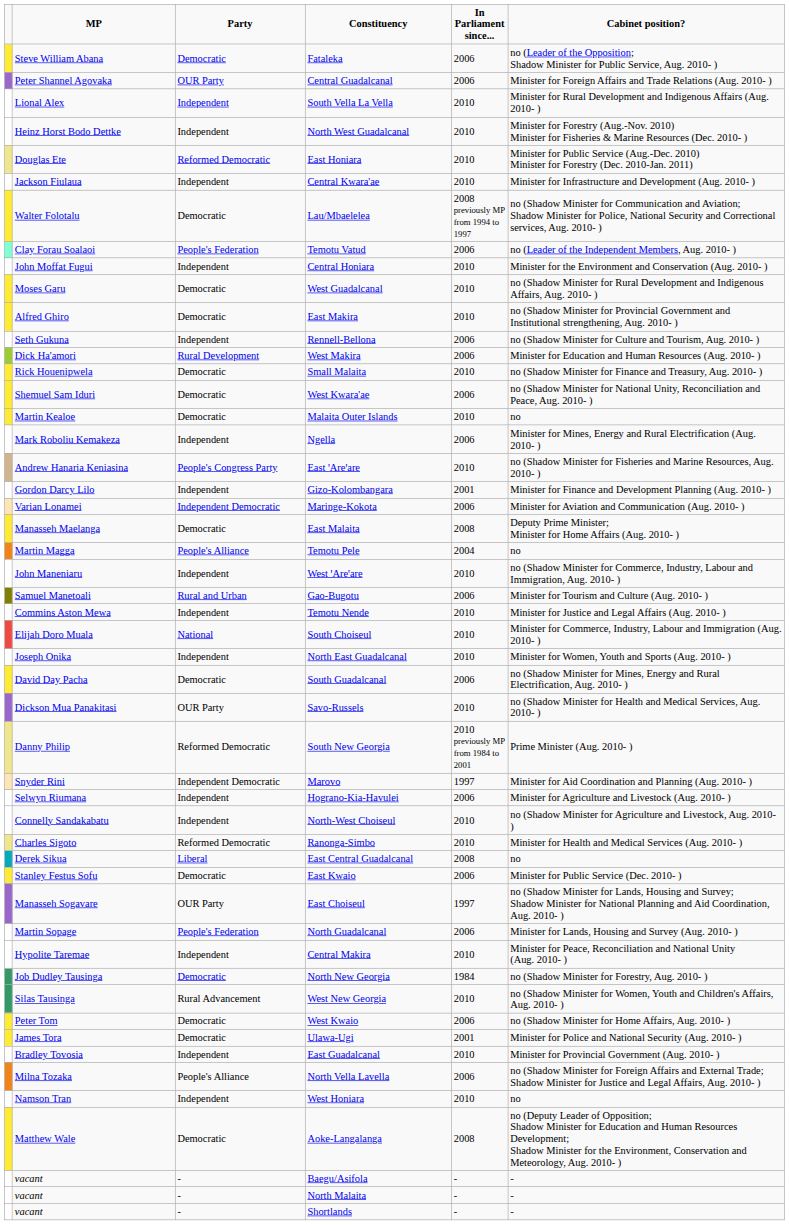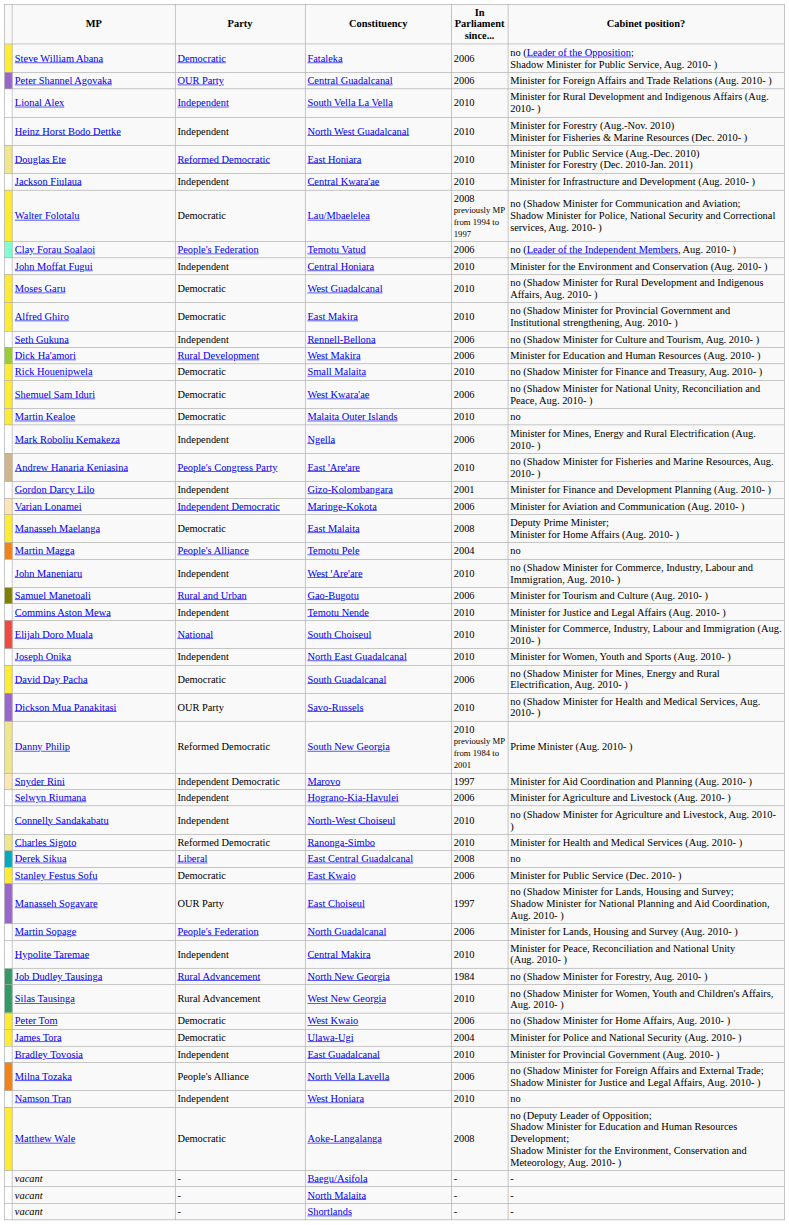 <table class="wikitable" width=95%>
 <tr ------------------>
 <td width=1%></td>
 <td width=20% align=center><strong>MP</strong></td>
 <td width=16% align=center><strong>Party</strong></td>
 <td width=18% align=center><strong>Constituency</strong></td>
 <td width=6% align=center><strong>In Parliament since...</strong></td>
 <td width=34% align=center><strong>Cabinet position?</strong></td>
 </tr>
 <tr ------------------>
 <td bgcolor=#FFEB33></td>
 <td><a href='#'>Steve William Abana</a></td>
 <td><a href='#'>Democratic</a></td>
 <td><a href='#'>Fataleka</a></td>
 <td>2006</td>
 <td>no (<a href='#'>Leader of the Opposition</a>;<br>Shadow Minister for Public Service, Aug. 2010- )</td>
 </tr>
 <tr ------------------>
 <td bgcolor=#9966CC></td>
 <td><a href='#'>Peter Shannel Agovaka</a></td>
 <td><a href='#'>OUR Party</a></td>
 <td><a href='#'>Central Guadalcanal</a></td>
 <td>2006</td>
 <td>Minister for Foreign Affairs and Trade Relations (Aug. 2010- )</td>
 </tr>
 <tr ------------------>
 <td bgcolor=#ffffff></td>
 <td><a href='#'>Lional Alex</a></td>
 <td><a href='#'>Independent</a></td>
 <td><a href='#'>South Vella La Vella</a></td>
 <td>2010</td>
 <td>Minister for Rural Development and Indigenous Affairs (Aug. 2010- )</td>
 </tr>
 <tr ------------------>
 <td bgcolor=#ffffff></td>
 <td><a href='#'>Heinz Horst Bodo Dettke</a></td>
 <td>Independent</td>
 <td><a href='#'>North West Guadalcanal</a></td>
 <td>2010</td>
 <td>Minister for Forestry (Aug.-Nov. 2010)<br>Minister for Fisheries & Marine Resources (Dec. 2010- )</td>
 </tr>
 <tr ------------------>
 <td bgcolor=#F0E68C></td>
 <td><a href='#'>Douglas Ete</a></td>
 <td><a href='#'>Reformed Democratic</a></td>
 <td><a href='#'>East Honiara</a></td>
 <td>2010</td>
 <td>Minister for Public Service (Aug.-Dec. 2010)<br>Minister for Forestry (Dec. 2010-Jan. 2011)</td>
 </tr>
 <tr ------------------>
 <td bgcolor=#ffffff></td>
 <td><a href='#'>Jackson Fiulaua</a></td>
 <td>Independent</td>
 <td><a href='#'>Central Kwara'ae</a></td>
 <td>2010</td>
 <td>Minister for Infrastructure and Development (Aug. 2010- )</td>
 </tr>
 <tr ------------------>
 <td bgcolor=#FFEB33></td>
 <td><a href='#'>Walter Folotalu</a></td>
 <td>Democratic</td>
 <td><a href='#'>Lau/Mbaelelea</a></td>
 <td>2008<br><small>previously MP from 1994 to 1997</small></td>
 <td>no (Shadow Minister for Communication and Aviation;<br>Shadow Minister for Police, National Security and Correctional services, Aug. 2010- )</td>
 </tr>
 <tr ------------------>
 <td bgcolor=#7FFFD4></td>
 <td><a href='#'>Clay Forau Soalaoi</a></td>
 <td><a href='#'>People's Federation</a></td>
 <td><a href='#'>Temotu Vatud</a></td>
 <td>2006</td>
 <td>no (<a href='#'>Leader of the Independent Members</a>, Aug. 2010- )</td>
 </tr>
 <tr ------------------>
 <td bgcolor=#ffffff></td>
 <td><a href='#'>John Moffat Fugui</a></td>
 <td>Independent</td>
 <td><a href='#'>Central Honiara</a></td>
 <td>2010</td>
 <td>Minister for the Environment and Conservation (Aug. 2010- )</td>
 </tr>
 <tr ------------------>
 <td bgcolor=#FFEB33></td>
 <td><a href='#'>Moses Garu</a></td>
 <td>Democratic</td>
 <td><a href='#'>West Guadalcanal</a></td>
 <td>2010</td>
 <td>no (Shadow Minister for Rural Development and Indigenous Affairs, Aug. 2010- )</td>
 </tr>
 <tr ------------------>
 <td bgcolor=#FFEB33></td>
 <td><a href='#'>Alfred Ghiro</a></td>
 <td>Democratic</td>
 <td><a href='#'>East Makira</a></td>
 <td>2010</td>
 <td>no (Shadow Minister for Provincial Government and Institutional strengthening, Aug. 2010- )</td>
 </tr>
 <tr ------------------>
 <td bgcolor=#ffffff></td>
 <td><a href='#'>Seth Gukuna</a></td>
 <td>Independent</td>
 <td><a href='#'>Rennell-Bellona</a></td>
 <td>2006</td>
 <td>no (Shadow Minister for Culture and Tourism, Aug. 2010- )</td>
 </tr>
 <tr ------------------>
 <td bgcolor=#9ACD32></td>
 <td><a href='#'>Dick Ha'amori</a></td>
 <td><a href='#'>Rural Development</a></td>
 <td><a href='#'>West Makira</a></td>
 <td>2006</td>
 <td>Minister for Education and Human Resources (Aug. 2010- )</td>
 </tr>
 <tr ------------------>
 <td bgcolor=#FFEB33></td>
 <td><a href='#'>Rick Houenipwela</a></td>
 <td>Democratic</td>
 <td><a href='#'>Small Malaita</a></td>
 <td>2010</td>
 <td>no (Shadow Minister for Finance and Treasury, Aug. 2010- )</td>
 </tr>
 <tr ------------------>
 <td bgcolor=#FFEB33></td>
 <td><a href='#'>Shemuel Sam Iduri</a></td>
 <td>Democratic</td>
 <td><a href='#'>West Kwara'ae</a></td>
 <td>2006</td>
 <td>no (Shadow Minister for National Unity, Reconciliation and Peace, Aug. 2010- )</td>
 </tr>
 <tr ------------------>
 <td bgcolor=#FFEB33></td>
 <td><a href='#'>Martin Kealoe</a></td>
 <td>Democratic</td>
 <td><a href='#'>Malaita Outer Islands</a></td>
 <td>2010</td>
 <td>no</td>
 </tr>
 <tr ------------------>
 <td bgcolor=#ffffff></td>
 <td><a href='#'>Mark Roboliu Kemakeza</a></td>
 <td>Independent</td>
 <td><a href='#'>Ngella</a></td>
 <td>2006</td>
 <td>Minister for Mines, Energy and Rural Electrification (Aug. 2010- )</td>
 </tr>
 <tr ------------------>
 <td bgcolor=#D2B48C></td>
 <td><a href='#'>Andrew Hanaria Keniasina</a></td>
 <td><a href='#'>People's Congress Party</a></td>
 <td><a href='#'>East ꞌAreꞌare</a></td>
 <td>2010</td>
 <td>no (Shadow Minister for Fisheries and Marine Resources, Aug. 2010- )</td>
 </tr>
 <tr ------------------>
 <td bgcolor=#ffffff></td>
 <td><a href='#'>Gordon Darcy Lilo</a></td>
 <td>Independent</td>
 <td><a href='#'>Gizo-Kolombangara</a></td>
 <td>2001</td>
 <td>Minister for Finance and Development Planning (Aug. 2010- )</td>
 </tr>
 <tr ------------------>
 <td bgcolor=#FFE4B5></td>
 <td><a href='#'>Varian Lonamei</a></td>
 <td><a href='#'>Independent Democratic</a></td>
 <td><a href='#'>Maringe-Kokota</a></td>
 <td>2006</td>
 <td>Minister for Aviation and Communication (Aug. 2010- )</td>
 </tr>
 <tr ------------------>
 <td bgcolor=#FFEB33></td>
 <td><a href='#'>Manasseh Maelanga</a></td>
 <td>Democratic</td>
 <td><a href='#'>East Malaita</a></td>
 <td>2008</td>
 <td>Deputy Prime Minister;<br>Minister for Home Affairs (Aug. 2010- )</td>
 </tr>
 <tr ------------------>
 <td bgcolor=#F28317></td>
 <td><a href='#'>Martin Magga</a></td>
 <td><a href='#'>People's Alliance</a></td>
 <td><a href='#'>Temotu Pele</a></td>
 <td>2004</td>
 <td>no</td>
 </tr>
 <tr ------------------>
 <td bgcolor=#ffffff></td>
 <td><a href='#'>John Maneniaru</a></td>
 <td>Independent</td>
 <td><a href='#'>West ꞌAreꞌare</a></td>
 <td>2010</td>
 <td>no (Shadow Minister for Commerce, Industry, Labour and Immigration, Aug. 2010- )</td>
 </tr>
 <tr ------------------>
 <td bgcolor=#808000></td>
 <td><a href='#'>Samuel Manetoali</a></td>
 <td><a href='#'>Rural and Urban</a></td>
 <td><a href='#'>Gao-Bugotu</a></td>
 <td>2006</td>
 <td>Minister for Tourism and Culture (Aug. 2010- )</td>
 </tr>
 <tr ------------------>
 <td bgcolor=#ffffff></td>
 <td><a href='#'>Commins Aston Mewa</a></td>
 <td>Independent</td>
 <td><a href='#'>Temotu Nende</a></td>
 <td>2010</td>
 <td>Minister for Justice and Legal Affairs (Aug. 2010- )</td>
 </tr>
 <tr ------------------>
 <td bgcolor=#EF4A42></td>
 <td><a href='#'>Elijah Doro Muala</a></td>
 <td><a href='#'>National</a></td>
 <td><a href='#'>South Choiseul</a></td>
 <td>2010</td>
 <td>Minister for Commerce, Industry, Labour and Immigration (Aug. 2010- )</td>
 </tr>
 <tr ------------------>
 <td bgcolor=#ffffff></td>
 <td><a href='#'>Joseph Onika</a></td>
 <td>Independent</td>
 <td><a href='#'>North East Guadalcanal</a></td>
 <td>2010</td>
 <td>Minister for Women, Youth and Sports (Aug. 2010- )</td>
 </tr>
 <tr ------------------>
 <td bgcolor=#FFEB33></td>
 <td><a href='#'>David Day Pacha</a></td>
 <td>Democratic</td>
 <td><a href='#'>South Guadalcanal</a></td>
 <td>2006</td>
 <td>no (Shadow Minister for Mines, Energy and Rural Electrification, Aug. 2010- )</td>
 </tr>
 <tr ------------------>
 <td bgcolor=#9966CC></td>
 <td><a href='#'>Dickson Mua Panakitasi</a></td>
 <td>OUR Party</td>
 <td><a href='#'>Savo-Russels</a></td>
 <td>2010</td>
 <td>no (Shadow Minister for Health and Medical Services, Aug. 2010- )</td>
 </tr>
 <tr ------------------>
 <td bgcolor=#F0E68C></td>
 <td><a href='#'>Danny Philip</a></td>
 <td>Reformed Democratic</td>
 <td><a href='#'>South New Georgia</a></td>
 <td>2010<br><small>previously MP from 1984 to 2001</small></td>
 <td>Prime Minister (Aug. 2010- )</td>
 </tr>
 <tr ------------------>
 <td bgcolor=#FFE4B5></td>
 <td><a href='#'>Snyder Rini</a></td>
 <td>Independent Democratic</td>
 <td><a href='#'>Marovo</a></td>
 <td>1997</td>
 <td>Minister for Aid Coordination and Planning (Aug. 2010- )</td>
 </tr>
 <tr ------------------>
 <td bgcolor=#ffffff></td>
 <td><a href='#'>Selwyn Riumana</a></td>
 <td>Independent</td>
 <td><a href='#'>Hograno-Kia-Havulei</a></td>
 <td>2006</td>
 <td>Minister for Agriculture and Livestock (Aug. 2010- )</td>
 </tr>
 <tr ------------------>
 <td bgcolor=#ffffff></td>
 <td><a href='#'>Connelly Sandakabatu</a></td>
 <td>Independent</td>
 <td><a href='#'>North-West Choiseul</a></td>
 <td>2010</td>
 <td>no (Shadow Minister for Agriculture and Livestock, Aug. 2010- )</td>
 </tr>
 <tr ------------------>
 <td bgcolor=#F0E68C></td>
 <td><a href='#'>Charles Sigoto</a></td>
 <td>Reformed Democratic</td>
 <td><a href='#'>Ranonga-Simbo</a></td>
 <td>2010</td>
 <td>Minister for Health and Medical Services (Aug. 2010- )</td>
 </tr>
 <tr ------------------>
 <td bgcolor=#02AABE></td>
 <td><a href='#'>Derek Sikua</a></td>
 <td><a href='#'>Liberal</a></td>
 <td><a href='#'>East Central Guadalcanal</a></td>
 <td>2008</td>
 <td>no</td>
 </tr>
 <tr ------------------>
 <td bgcolor=#FFEB33></td>
 <td><a href='#'>Stanley Festus Sofu</a></td>
 <td>Democratic</td>
 <td><a href='#'>East Kwaio</a></td>
 <td>2006</td>
 <td>Minister for Public Service (Dec. 2010- )</td>
 </tr>
 <tr ------------------>
 <td bgcolor=#9966CC></td>
 <td><a href='#'>Manasseh Sogavare</a></td>
 <td>OUR Party</td>
 <td><a href='#'>East Choiseul</a></td>
 <td>1997</td>
 <td>no (Shadow Minister for Lands, Housing and Survey;<br>Shadow Minister for National Planning and Aid Coordination, Aug. 2010- )</td>
 </tr>
 <tr ------------------>
 <td bgcolor=#ffffff></td>
 <td><a href='#'>Martin Sopage</a></td>
 <td><a href='#'>People's Federation</a></td>
 <td><a href='#'>North Guadalcanal</a></td>
 <td>2006</td>
 <td>Minister for Lands, Housing and Survey (Aug. 2010- )</td>
 </tr>
 <tr ------------------>
 <td bgcolor=#ffffff></td>
 <td><a href='#'>Hypolite Taremae</a></td>
 <td>Independent</td>
 <td><a href='#'>Central Makira</a></td>
 <td>2010</td>
 <td>Minister for Peace, Reconciliation and National Unity<br>(Aug. 2010- )</td>
 </tr>
 <tr ------------------>
 <td bgcolor=#339966></td>
 <td><a href='#'>Job Dudley Tausinga</a></td>
-<td><a href='#'>Democratic</a></td>
+<td><a href='#'>Rural Advancement</a></td>
 <td><a href='#'>North New Georgia</a></td>
 <td>1984</td>
 <td>no (Shadow Minister for Forestry, Aug. 2010- )</td>
 </tr>
 <tr ------------------>
 <td bgcolor=#339966></td>
 <td><a href='#'>Silas Tausinga</a></td>
 <td>Rural Advancement</td>
 <td><a href='#'>West New Georgia</a></td>
 <td>2010</td>
 <td>no (Shadow Minister for Women, Youth and Children's Affairs, Aug. 2010- )</td>
 </tr>
 <tr ------------------>
 <td bgcolor=#FFEB33></td>
 <td><a href='#'>Peter Tom</a></td>
 <td>Democratic</td>
 <td><a href='#'>West Kwaio</a></td>
 <td>2006</td>
 <td>no (Shadow Minister for Home Affairs, Aug. 2010- )</td>
 </tr>
 <tr ------------------>
 <td bgcolor=#FFEB33></td>
 <td><a href='#'>James Tora</a></td>
 <td>Democratic</td>
 <td><a href='#'>Ulawa-Ugi</a></td>
-<td>2001</td>
+<td>2004</td>
 <td>Minister for Police and National Security (Aug. 2010- )</td>
 </tr>
 <tr ------------------>
 <td bgcolor=#ffffff></td>
 <td><a href='#'>Bradley Tovosia</a></td>
 <td>Independent</td>
 <td><a href='#'>East Guadalcanal</a></td>
 <td>2010</td>
 <td>Minister for Provincial Government (Aug. 2010- )</td>
 </tr>
 <tr ------------------>
 <td bgcolor=#F28317></td>
 <td><a href='#'>Milna Tozaka</a></td>
 <td>People's Alliance</td>
 <td><a href='#'>North Vella Lavella</a></td>
 <td>2006</td>
 <td>no (Shadow Minister for Foreign Affairs and External Trade;<br>Shadow Minister for Justice and Legal Affairs, Aug. 2010- )</td>
 </tr>
 <tr ------------------>
 <td bgcolor=#ffffff></td>
 <td><a href='#'>Namson Tran</a></td>
 <td>Independent</td>
 <td><a href='#'>West Honiara</a></td>
 <td>2010</td>
 <td>no</td>
 </tr>
 <tr ------------------>
 <td bgcolor=#FFEB33></td>
 <td><a href='#'>Matthew Wale</a></td>
 <td>Democratic</td>
 <td><a href='#'>Aoke-Langalanga</a></td>
 <td>2008</td>
 <td>no (Deputy Leader of Opposition;<br>Shadow Minister for Education and Human Resources Development;<br>Shadow Minister for the Environment, Conservation and Meteorology, Aug. 2010- )</td>
 </tr>
 <tr ------------------>
 <td bgcolor=#ffffff></td>
 <td><em>vacant</em></td>
 <td>-</td>
 <td><a href='#'>Baegu/Asifola</a></td>
 <td>-</td>
 <td>-</td>
 </tr>
 <tr ------------------>
 <td bgcolor=#ffffff></td>
 <td><em>vacant</em></td>
 <td>-</td>
 <td><a href='#'>North Malaita</a></td>
 <td>-</td>
 <td>-</td>
 </tr>
 <tr ------------------>
 <td bgcolor=#ffffff></td>
 <td><em>vacant</em></td>
 <td>-</td>
 <td><a href='#'>Shortlands</a></td>
 <td>-</td>
 <td>-</td>
 </tr>
 </table>
